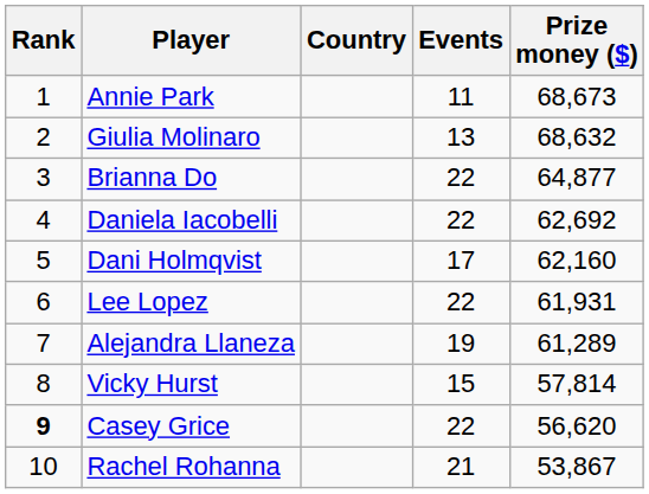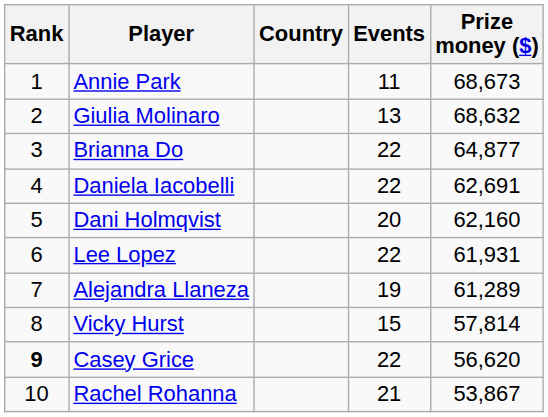 <table class="wikitable" style="text-align:center">
 <tr>
 <th>Rank</th>
 <th>Player</th>
 <th>Country</th>
 <th>Events</th>
 <th>Prize <br>money (<a href='#'>$</a>)</th>
 </tr>
 <tr>
 <td>1</td>
 <td align=left><a href='#'>Annie Park</a></td>
 <td align=left></td>
 <td>11</td>
 <td>68,673</td>
 </tr>
 <tr>
 <td>2</td>
 <td align=left><a href='#'>Giulia Molinaro</a></td>
 <td align=left></td>
 <td>13</td>
 <td>68,632</td>
 </tr>
 <tr>
 <td>3</td>
 <td align=left><a href='#'>Brianna Do</a></td>
 <td align=left></td>
 <td>22</td>
 <td>64,877</td>
 </tr>
 <tr>
 <td>4</td>
 <td align=left><a href='#'>Daniela Iacobelli</a></td>
 <td align=left></td>
 <td>22</td>
-<td>62,692</td>
+<td>62,691</td>
 </tr>
 <tr>
 <td>5</td>
 <td align=left><a href='#'>Dani Holmqvist</a></td>
 <td align=left></td>
-<td>17</td>
+<td>20</td>
 <td>62,160</td>
 </tr>
 <tr>
 <td>6</td>
 <td align=left><a href='#'>Lee Lopez</a></td>
 <td align=left></td>
 <td>22</td>
 <td>61,931</td>
 </tr>
 <tr>
 <td>7</td>
 <td align=left><a href='#'>Alejandra Llaneza</a></td>
 <td align=left></td>
 <td>19</td>
 <td>61,289</td>
 </tr>
 <tr>
 <td>8</td>
 <td align=left><a href='#'>Vicky Hurst</a></td>
 <td align=left></td>
 <td>15</td>
 <td>57,814</td>
 </tr>
 <tr>
 <td><strong>9</strong></td>
 <td align=left><a href='#'>Casey Grice</a></td>
 <td align=left></td>
 <td>22</td>
 <td>56,620</td>
 </tr>
 <tr>
 <td>10</td>
 <td align=left><a href='#'>Rachel Rohanna</a></td>
 <td align=left></td>
 <td>21</td>
 <td>53,867</td>
 </tr>
 </table>
